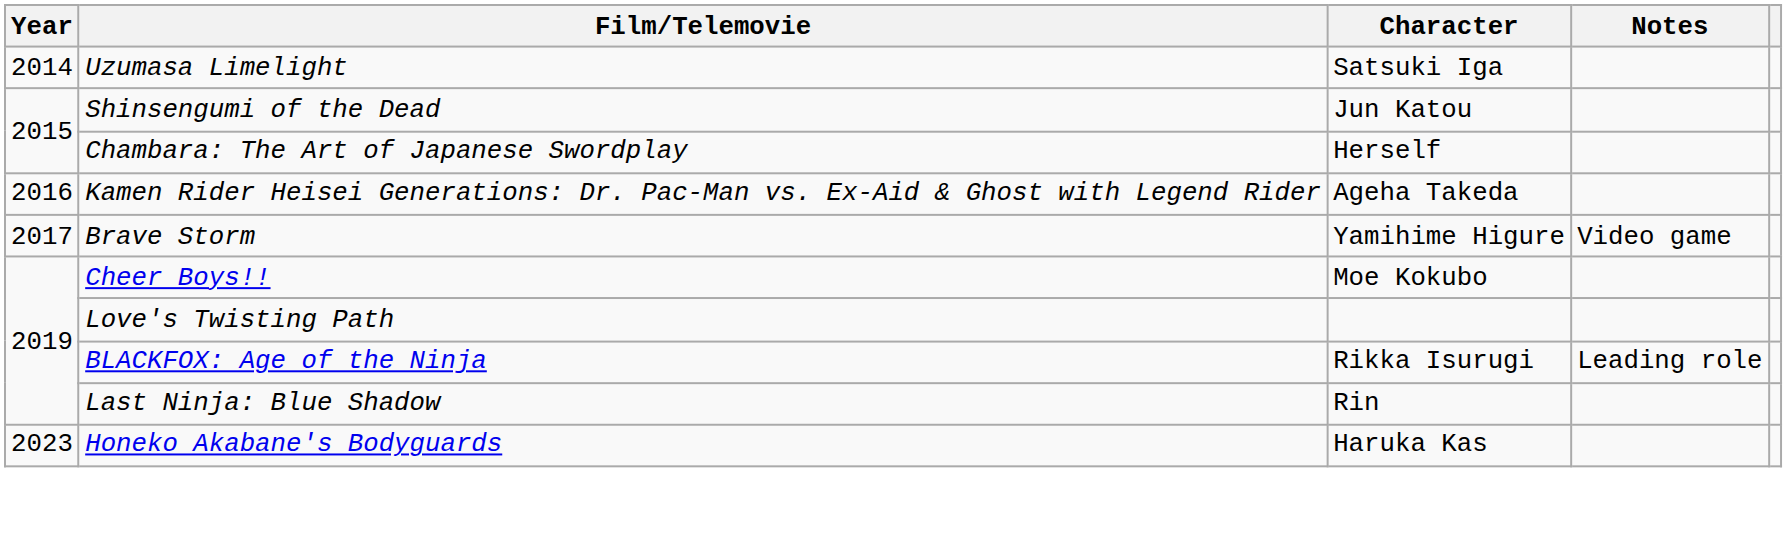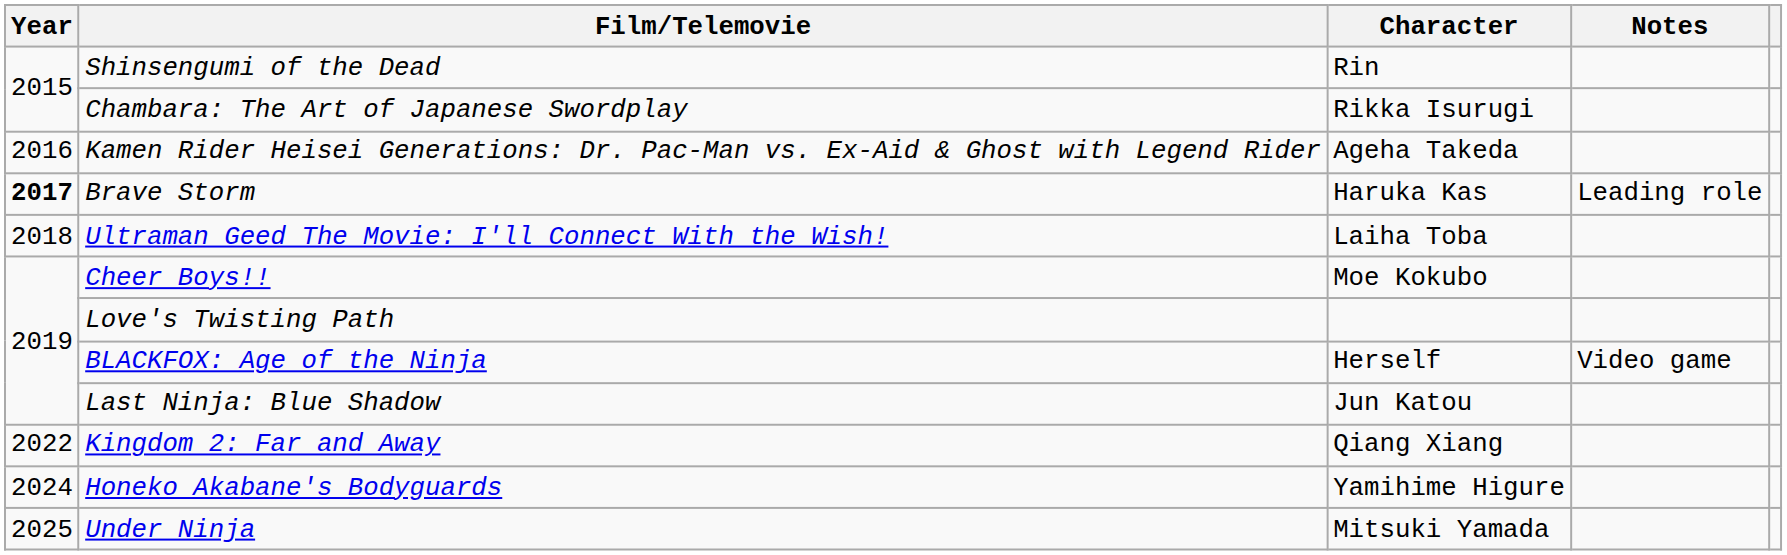 <table class="wikitable sortable">
 <tr>
 <th>Year</th>
 <th>Film/Telemovie</th>
 <th>Character</th>
 <th class="unsortable">Notes</th>
 <th class="unsortable"></th>
 </tr>
 <tr>
-<td>2014</td>
-<td><em>Uzumasa Limelight</em></td>
-<td>Satsuki Iga</td>
-<td></td>
-<td></td>
-</tr>
-<tr>
 <td rowspan=2>2015</td>
 <td><em>Shinsengumi of the Dead</em></td>
-<td>Jun Katou</td>
+<td>Rin</td>
 <td></td>
 <td></td>
 </tr>
 <tr>
 <td><em>Chambara: The Art of Japanese Swordplay</em></td>
-<td>Herself</td>
+<td>Rikka Isurugi</td>
 <td></td>
 <td></td>
 </tr>
 <tr>
 <td>2016</td>
 <td><em>Kamen Rider Heisei Generations: Dr. Pac-Man vs. Ex-Aid & Ghost with Legend Rider</em></td>
 <td>Ageha Takeda</td>
 <td></td>
 <td></td>
 </tr>
 <tr>
-<td>2017</td>
+<td><strong>2017</strong></td>
 <td><em>Brave Storm</em></td>
-<td>Yamihime Higure</td>
-<td>Video game</td>
+<td>Haruka Kas</td>
+<td>Leading role</td>
+</tr>
+<tr>
+<td>2018</td>
+<td><em><a href='#'>Ultraman Geed The Movie: I'll Connect With the Wish!</a></em></td>
+<td>Laiha Toba</td>
+<td></td>
+<td></td>
 </tr>
 <tr>
 <td rowspan=4>2019</td>
 <td><em><a href='#'>Cheer Boys!!</a></em></td>
 <td>Moe Kokubo</td>
 <td></td>
 <td></td>
 </tr>
 <tr>
 <td><em>Love's Twisting Path</em></td>
 <td></td>
 <td></td>
 <td></td>
 </tr>
 <tr>
 <td><em><a href='#'>BLACKFOX: Age of the Ninja</a></em></td>
-<td>Rikka Isurugi</td>
-<td>Leading role</td>
+<td>Herself</td>
+<td>Video game</td>
 <td></td>
 </tr>
 <tr>
 <td><em>Last Ninja: Blue Shadow</em></td>
-<td>Rin</td>
+<td>Jun Katou</td>
 <td></td>
 <td></td>
 </tr>
 <tr>
-<td>2023</td>
+<td>2022</td>
+<td><em><a href='#'>Kingdom 2: Far and Away</a></em></td>
+<td>Qiang Xiang</td>
+<td></td>
+<td></td>
+</tr>
+<tr>
+<td>2024</td>
 <td><em><a href='#'>Honeko Akabane's Bodyguards</a></em></td>
-<td>Haruka Kas</td>
+<td>Yamihime Higure</td>
+<td></td>
+<td></td>
+</tr>
+<tr>
+<td>2025</td>
+<td><em><a href='#'>Under Ninja</a></em></td>
+<td>Mitsuki Yamada</td>
 <td></td>
 <td></td>
 </tr>
 </table>
